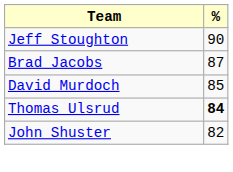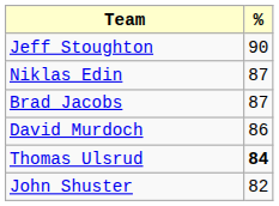 <table class="wikitable">
 <tr>
 <th style="background:#ffc; width:175px;">Team</th>
 <th style="background:#ffc;">%</th>
 </tr>
 <tr>
 <td> <a href='#'>Jeff Stoughton</a></td>
 <td>90</td>
 </tr>
 <tr>
+<td> <a href='#'>Niklas Edin</a></td>
+<td>87</td>
+</tr>
+<tr>
 <td> <a href='#'>Brad Jacobs</a></td>
 <td>87</td>
 </tr>
 <tr>
 <td> <a href='#'>David Murdoch</a></td>
-<td>85</td>
+<td>86</td>
 </tr>
 <tr>
 <td> <a href='#'>Thomas Ulsrud</a></td>
 <td><strong>84</strong></td>
 </tr>
 <tr>
 <td> <a href='#'>John Shuster</a></td>
 <td>82</td>
 </tr>
 </table>
